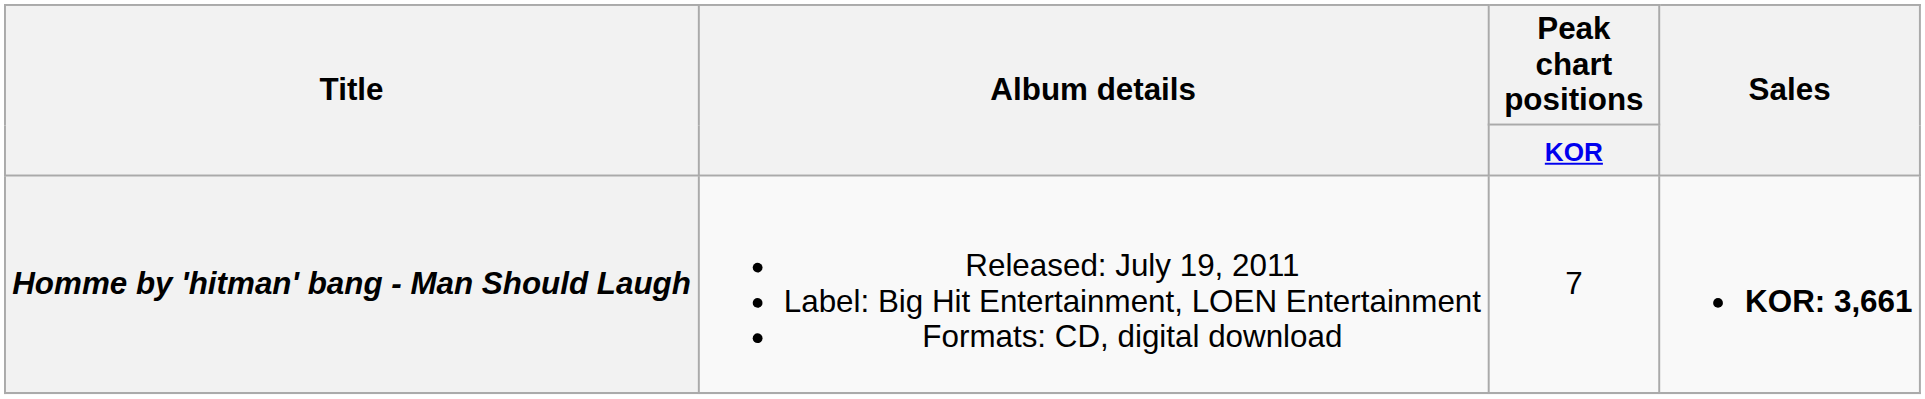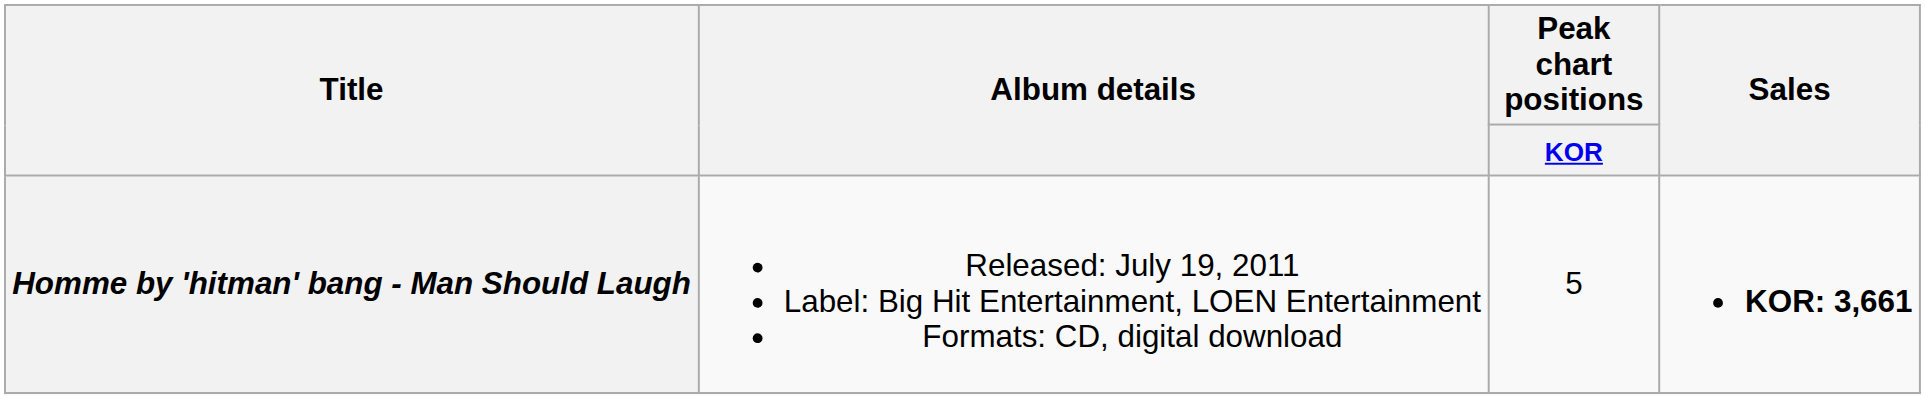 <table class="wikitable plainrowheaders" style="text-align:center;">
 <tr>
 <th scope="col" rowspan="2">Title</th>
 <th scope="col" rowspan="2">Album details</th>
 <th scope="col" colspan="1" style="width:5em;">Peak chart positions</th>
 <th scope="col" rowspan="2">Sales</th>
 </tr>
 <tr>
 <th><small><a href='#'>KOR</a></small><br></th>
 </tr>
 <tr>
 <th scope="row"><em>Homme by 'hitman' bang - Man Should Laugh</em></th>
 <td><br><ul><li>Released: July 19, 2011</li><li>Label: Big Hit Entertainment, LOEN Entertainment</li><li>Formats: CD, digital download</li></ul></td>
-<td>7</td>
+<td>5</td>
 <td><strong><br><ul><li>KOR: 3,661</li></ul></strong></td>
 </tr>
 <tr>
 </tr>
 </table>
